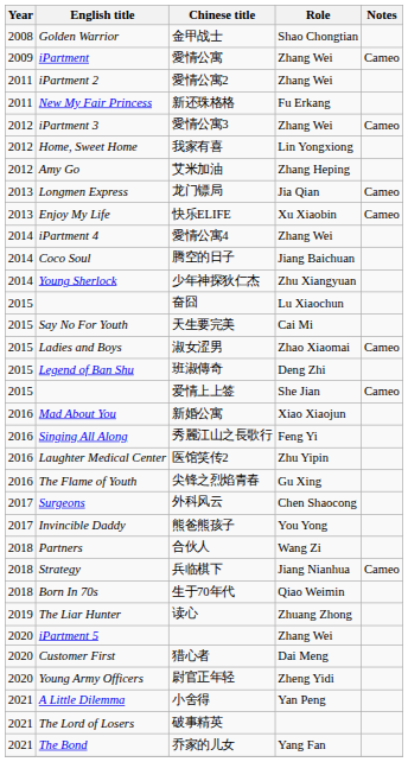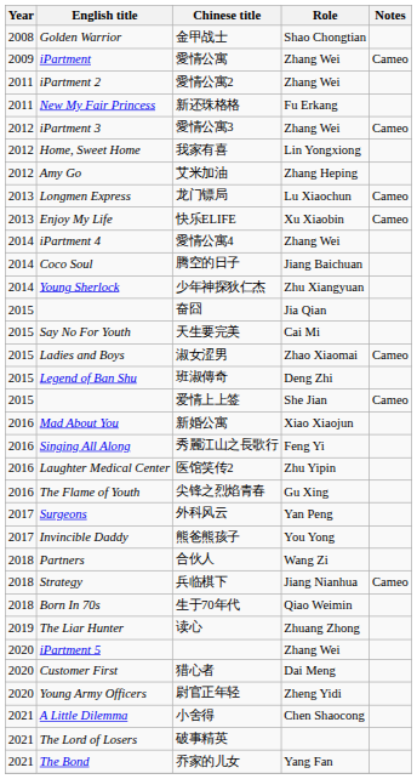 <table class="wikitable">
 <tr>
 <th>Year</th>
 <th>English title</th>
 <th>Chinese title</th>
 <th>Role</th>
 <th>Notes</th>
 </tr>
 <tr>
 <td>2008</td>
 <td><em>Golden Warrior</em></td>
 <td>金甲战士</td>
 <td>Shao Chongtian</td>
 <td></td>
 </tr>
 <tr>
 <td>2009</td>
 <td><em><a href='#'>iPartment</a></em></td>
 <td>愛情公寓</td>
 <td>Zhang Wei</td>
 <td>Cameo</td>
 </tr>
 <tr>
 <td>2011</td>
 <td><em>iPartment 2</em></td>
 <td>愛情公寓2</td>
 <td>Zhang Wei</td>
 <td></td>
 </tr>
 <tr>
 <td>2011</td>
 <td><em><a href='#'>New My Fair Princess</a></em></td>
 <td>新还珠格格</td>
 <td>Fu Erkang</td>
 <td></td>
 </tr>
 <tr>
 <td>2012</td>
 <td><em>iPartment 3</em></td>
 <td>愛情公寓3</td>
 <td>Zhang Wei</td>
 <td>Cameo </td>
 </tr>
 <tr>
 <td>2012</td>
 <td><em>Home, Sweet Home</em></td>
 <td>我家有喜</td>
 <td>Lin Yongxiong</td>
 <td></td>
 </tr>
 <tr>
 <td>2012</td>
 <td><em>Amy Go</em></td>
 <td>艾米加油</td>
 <td>Zhang Heping</td>
 <td></td>
 </tr>
 <tr>
 <td>2013</td>
 <td><em>Longmen Express</em></td>
 <td>龙门镖局</td>
-<td>Jia Qian</td>
+<td>Lu Xiaochun</td>
 <td>Cameo</td>
 </tr>
 <tr>
 <td>2013</td>
 <td><em>Enjoy My Life</em></td>
 <td>快乐ELIFE</td>
 <td>Xu Xiaobin</td>
 <td>Cameo</td>
 </tr>
 <tr>
 <td>2014</td>
 <td><em>iPartment 4</em></td>
 <td>愛情公寓4</td>
 <td>Zhang Wei</td>
 <td></td>
 </tr>
 <tr>
 <td>2014</td>
 <td><em>Coco Soul</em></td>
 <td>腾空的日子</td>
 <td>Jiang Baichuan</td>
 <td></td>
 </tr>
 <tr>
 <td>2014</td>
 <td><em><a href='#'>Young Sherlock</a></em></td>
 <td>少年神探狄仁杰</td>
 <td>Zhu Xiangyuan</td>
 <td></td>
 </tr>
 <tr>
 <td>2015</td>
 <td></td>
 <td>奋囧</td>
-<td>Lu Xiaochun</td>
+<td>Jia Qian</td>
 <td></td>
 </tr>
 <tr>
 <td>2015</td>
 <td><em>Say No For Youth</em></td>
 <td>天生要完美</td>
 <td>Cai Mi</td>
 <td></td>
 </tr>
 <tr>
 <td>2015</td>
 <td><em>Ladies and Boys</em></td>
 <td>淑女涩男</td>
 <td>Zhao Xiaomai</td>
 <td>Cameo </td>
 </tr>
 <tr>
 <td>2015</td>
 <td><em><a href='#'>Legend of Ban Shu</a></em></td>
 <td>班淑傳奇</td>
 <td>Deng Zhi</td>
 <td></td>
 </tr>
 <tr>
 <td>2015</td>
 <td></td>
 <td>爱情上上签</td>
 <td>She Jian</td>
 <td>Cameo</td>
 </tr>
 <tr>
 <td>2016</td>
 <td><em><a href='#'>Mad About You</a></em></td>
 <td>新婚公寓</td>
 <td>Xiao Xiaojun</td>
 <td></td>
 </tr>
 <tr>
 <td>2016</td>
 <td><em><a href='#'>Singing All Along</a></em></td>
 <td>秀麗江山之長歌行</td>
 <td>Feng Yi</td>
 <td></td>
 </tr>
 <tr>
 <td>2016</td>
 <td><em>Laughter Medical Center</em></td>
 <td>医馆笑传2</td>
 <td>Zhu Yipin</td>
 <td></td>
 </tr>
 <tr>
 <td>2016</td>
 <td><em>The Flame of Youth</em></td>
 <td>尖锋之烈焰青春</td>
 <td>Gu Xing</td>
 <td></td>
 </tr>
 <tr>
 <td>2017</td>
 <td><em><a href='#'>Surgeons</a></em></td>
 <td>外科风云</td>
-<td>Chen Shaocong</td>
+<td>Yan Peng</td>
 <td></td>
 </tr>
 <tr>
 <td>2017</td>
 <td><em>Invincible Daddy</em></td>
 <td>熊爸熊孩子</td>
 <td>You Yong</td>
 <td></td>
 </tr>
 <tr>
 <td>2018</td>
 <td><em>Partners</em></td>
 <td>合伙人</td>
 <td>Wang Zi</td>
 <td></td>
 </tr>
 <tr>
 <td>2018</td>
 <td><em>Strategy</em></td>
 <td>兵临棋下</td>
 <td>Jiang Nianhua</td>
 <td>Cameo</td>
 </tr>
 <tr>
 <td>2018</td>
 <td><em>Born In 70s</em></td>
 <td>生于70年代</td>
 <td>Qiao Weimin</td>
 <td></td>
 </tr>
 <tr>
 <td>2019</td>
 <td><em>The Liar Hunter</em></td>
 <td>读心</td>
 <td>Zhuang Zhong</td>
 <td></td>
 </tr>
 <tr>
 <td>2020</td>
 <td><em><a href='#'>iPartment 5</a></em></td>
 <td></td>
 <td>Zhang Wei</td>
 <td></td>
 </tr>
 <tr>
 <td>2020</td>
 <td><em>Customer First</em></td>
 <td>猎心者</td>
 <td>Dai Meng</td>
 <td></td>
 </tr>
 <tr>
 <td>2020</td>
 <td><em>Young Army Officers</em></td>
 <td>尉官正年轻</td>
 <td>Zheng Yidi</td>
 <td></td>
 </tr>
 <tr>
 <td>2021</td>
 <td><em><a href='#'>A Little Dilemma</a></em></td>
 <td>小舍得</td>
-<td>Yan Peng</td>
+<td>Chen Shaocong</td>
 <td></td>
 </tr>
 <tr>
 <td>2021</td>
 <td><em>The Lord of Losers</em></td>
 <td>破事精英</td>
 <td></td>
 <td></td>
 </tr>
 <tr>
 <td>2021</td>
 <td><em><a href='#'>The Bond</a></em></td>
 <td>乔家的儿女</td>
 <td>Yang Fan</td>
 <td></td>
 </tr>
 <tr>
 </tr>
 </table>
